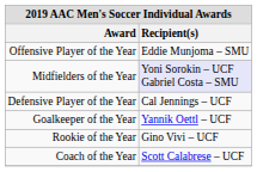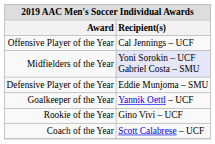 <table class="wikitable" style="white-space:nowrap; font-size:90%;">
 <tr>
 <td colspan="2" style="text-align:center; background:#ddd;"><strong>2019 AAC Men's Soccer Individual Awards</strong></td>
 </tr>
 <tr>
 <th style="text-align:right;">Award</th>
 <th style="text-align:left;">Recipient(s)</th>
 </tr>
 <tr>
 <td style="text-align:right;">Offensive Player of the Year</td>
-<td style="text-align:left;">Eddie Munjoma – SMU</td>
+<td style="text-align:left;">Cal Jennings – UCF</td>
 </tr>
 <tr>
 <td style="text-align:right;">Midfielders of the Year</td>
 <td style="background: lavender; text-align:left;">Yoni Sorokin – UCF<br>Gabriel Costa – SMU</td>
 </tr>
 <tr>
 <td style="text-align:right;">Defensive Player of the Year</td>
-<td style="text-align:left;">Cal Jennings – UCF</td>
+<td style="text-align:left;">Eddie Munjoma – SMU</td>
 </tr>
 <tr>
 <td style="text-align:right;">Goalkeeper of the Year</td>
 <td style="text-align:left;"><a href='#'>Yannik Oettl</a> – UCF</td>
 </tr>
 <tr>
 <td style="text-align:right;">Rookie of the Year</td>
 <td style="text-align:left;">Gino Vivi – UCF</td>
 </tr>
 <tr>
 <td style="text-align:right;">Coach of the Year</td>
 <td style="text-align:left;"><a href='#'>Scott Calabrese</a> – UCF</td>
 </tr>
 <tr>
 </tr>
 </table>
